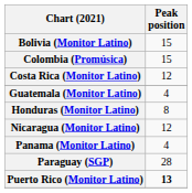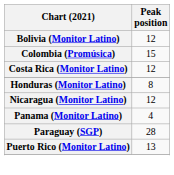 <table class="wikitable sortable plainrowheaders" style="text-align:center">
 <tr>
 <th scope="col">Chart (2021)</th>
 <th scope="col">Peak<br>position</th>
 </tr>
 <tr>
 <th scope="row">Bolivia (<a href='#'>Monitor Latino</a>)</th>
-<td>15</td>
+<td>12</td>
 </tr>
 <tr>
 <th scope="row">Colombia (<a href='#'>Promúsica</a>)</th>
 <td>15</td>
 </tr>
 <tr>
 <th scope="row">Costa Rica (<a href='#'>Monitor Latino</a>)</th>
 <td>12</td>
 </tr>
 <tr>
-</tr>
-<tr>
-<th scope="row">Guatemala (<a href='#'>Monitor Latino</a>)</th>
-<td>4</td>
 </tr>
 <tr>
 <th scope="row">Honduras (<a href='#'>Monitor Latino</a>)</th>
 <td>8</td>
 </tr>
 <tr>
 <th scope="row">Nicaragua (<a href='#'>Monitor Latino</a>)</th>
 <td>12</td>
 </tr>
 <tr>
 <th scope="row">Panama (<a href='#'>Monitor Latino</a>)</th>
 <td>4</td>
 </tr>
 <tr>
 <th scope="row">Paraguay (<a href='#'>SGP</a>)</th>
 <td>28</td>
 </tr>
 <tr>
 <th scope="row">Puerto Rico (<a href='#'>Monitor Latino</a>)</th>
-<td><strong>13</strong></td>
+<td>13</td>
 </tr>
 <tr>
 </tr>
 <tr>
 </tr>
 <tr>
 </tr>
 <tr>
 </tr>
 <tr>
 </tr>
 </table>
